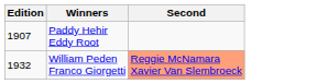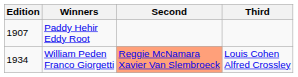 <table class="wikitable">
 <tr style="background:#efefef;">
 <th>Edition</th>
 <th>Winners</th>
 <th>Second</th>
+<th>Third</th>
 </tr>
 <tr>
 <td>1907</td>
 <td> <a href='#'>Paddy Hehir</a> <br>  <a href='#'>Eddy Root</a></td>
 <td></td>
+<td></td>
 </tr>
 <tr>
-<td>1932</td>
+<td>1934</td>
 <td> <a href='#'>William Peden</a> <br>  <a href='#'>Franco Giorgetti</a></td>
 <td style="background: lightsalmon;"> <a href='#'>Reggie McNamara</a> <br>  <a href='#'>Xavier Van Slembroeck</a></td>
+<td> <a href='#'>Louis Cohen</a> <br>  <a href='#'>Alfred Crossley</a></td>
 </tr>
 </table>
